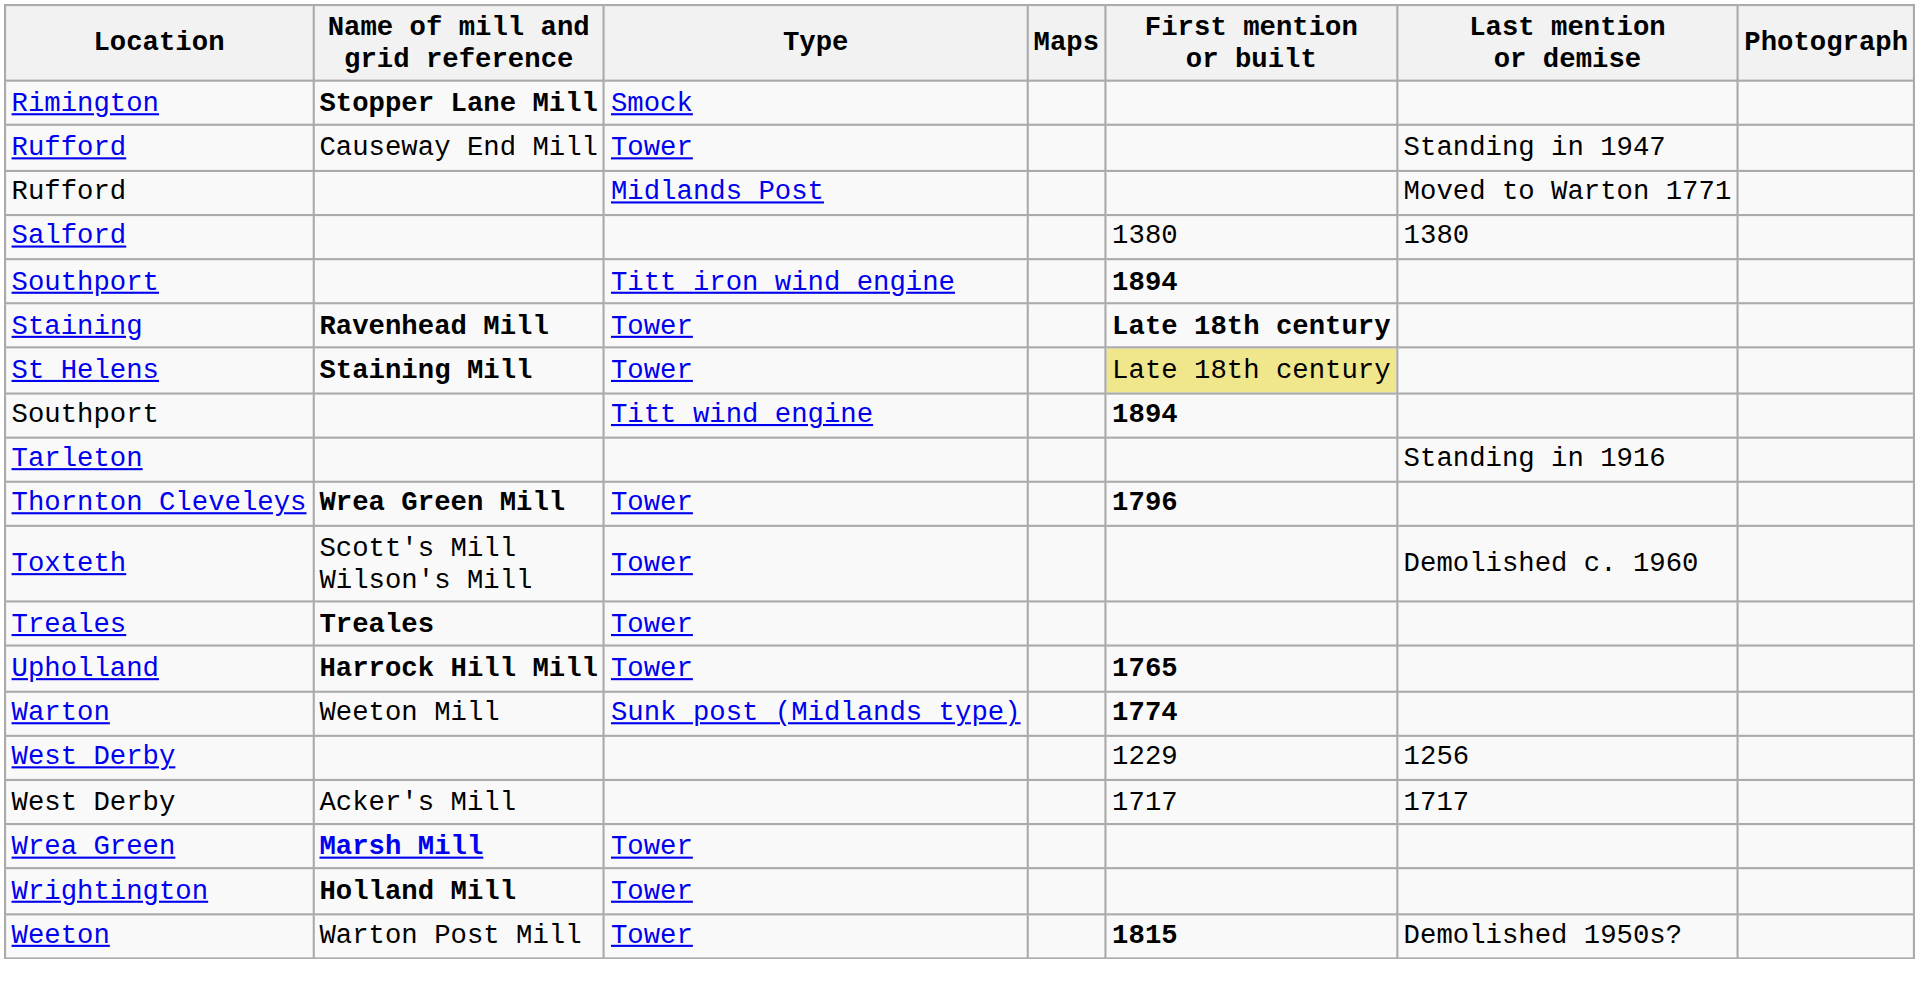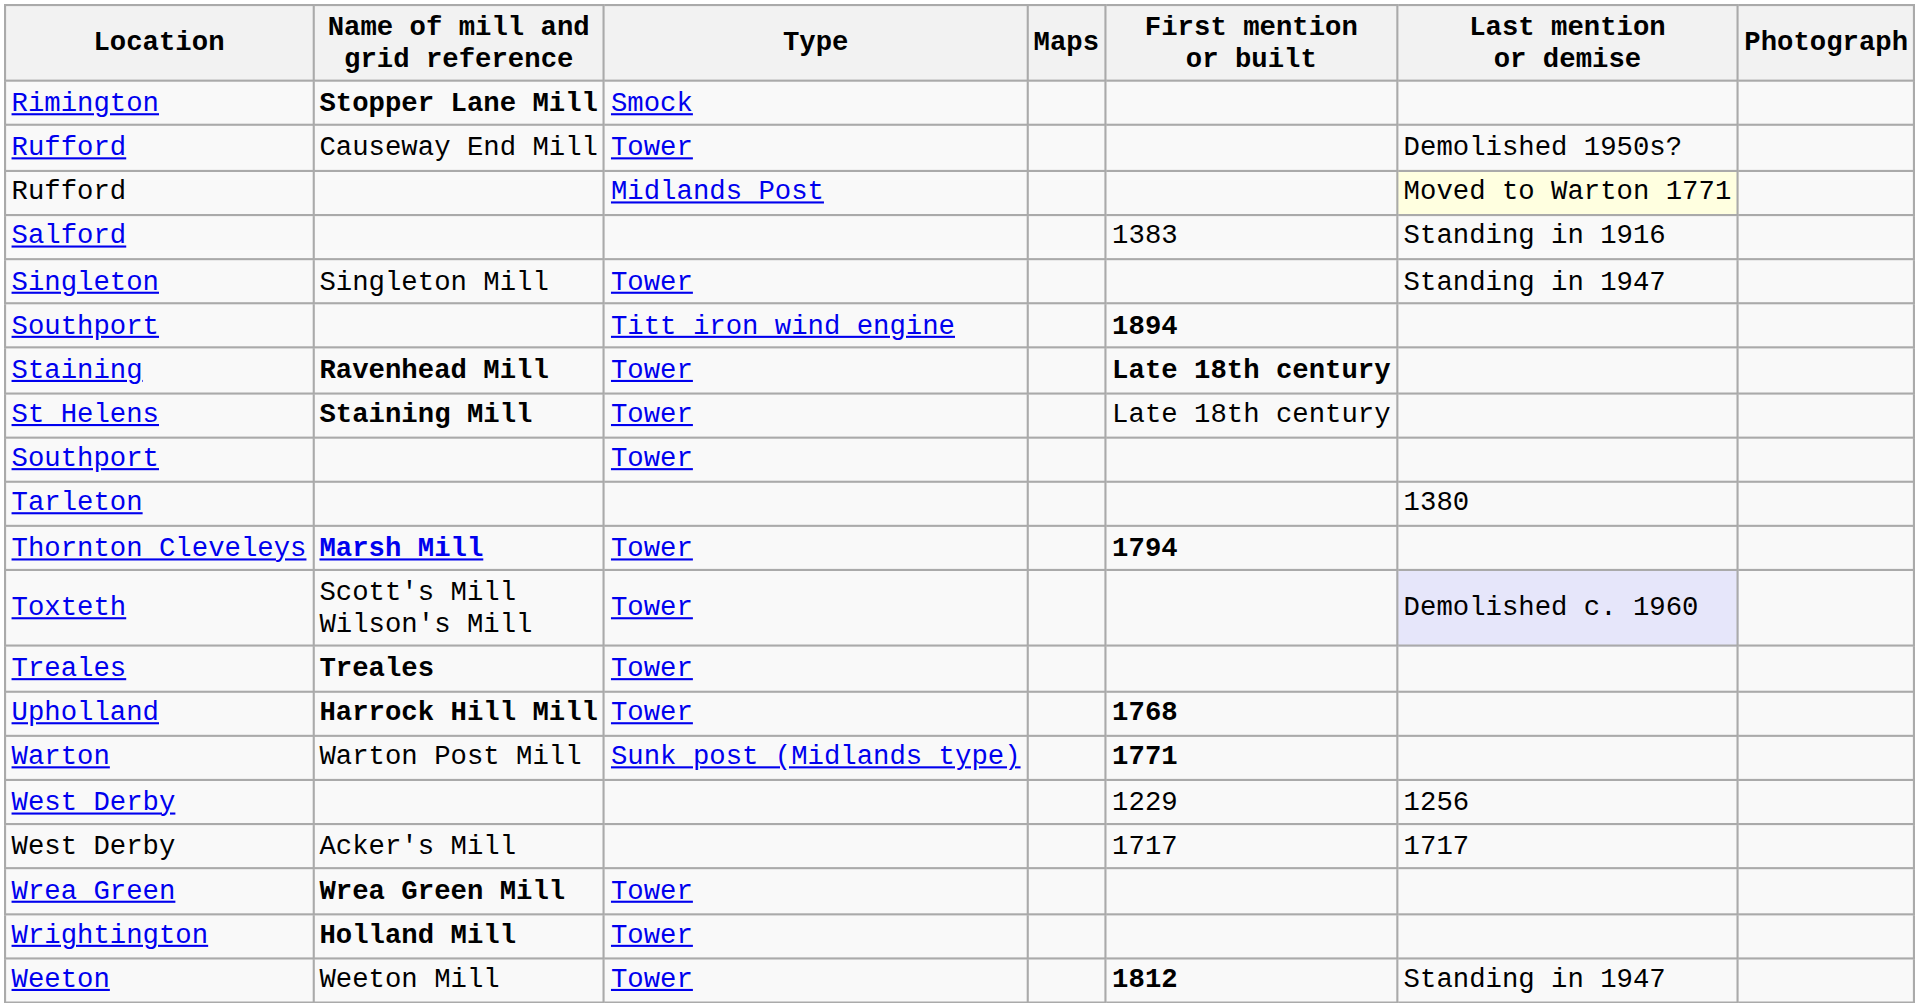 <table class="wikitable">
 <tr>
 <th>Location</th>
 <th>Name of mill and<br>grid reference</th>
 <th>Type</th>
 <th>Maps</th>
 <th>First mention<br>or built</th>
 <th>Last mention<br> or demise</th>
 <th>Photograph</th>
 </tr>
 <tr>
 <td><a href='#'>Rimington</a></td>
 <td><strong>Stopper Lane Mill</strong></td>
 <td><a href='#'>Smock</a></td>
 <td></td>
 <td></td>
 <td></td>
 <td></td>
 </tr>
 <tr>
 <td><a href='#'>Rufford</a></td>
 <td>Causeway End Mill</td>
 <td><a href='#'>Tower</a></td>
 <td></td>
 <td></td>
-<td>Standing in 1947</td>
+<td>Demolished 1950s?<br></td>
 <td></td>
 </tr>
 <tr>
 <td>Rufford</td>
 <td></td>
 <td><a href='#'>Midlands Post</a></td>
 <td></td>
 <td></td>
-<td>Moved to Warton 1771</td>
+<td style="background: lightyellow;">Moved to Warton 1771</td>
 <td></td>
 </tr>
 <tr>
 <td><a href='#'>Salford</a></td>
 <td></td>
 <td></td>
 <td></td>
-<td>1380</td>
-<td>1380</td>
+<td>1383</td>
+<td>Standing in 1916</td>
+<td></td>
+</tr>
+<tr>
+<td><a href='#'>Singleton</a></td>
+<td>Singleton Mill</td>
+<td><a href='#'>Tower</a></td>
+<td></td>
+<td></td>
+<td>Standing in 1947</td>
 <td></td>
 </tr>
 <tr>
 <td><a href='#'>Southport</a></td>
 <td></td>
 <td><a href='#'>Titt iron wind engine</a></td>
 <td></td>
 <td><strong>1894</strong></td>
 <td></td>
 <td></td>
 </tr>
 <tr>
 <td><a href='#'>Staining</a></td>
 <td><strong>Ravenhead Mill</strong><br></td>
 <td><a href='#'>Tower</a></td>
 <td></td>
 <td><strong>Late 18th century</strong></td>
 <td></td>
 <td></td>
 </tr>
 <tr>
 <td><a href='#'>St Helens</a></td>
 <td><strong>Staining Mill</strong><br></td>
 <td><a href='#'>Tower</a></td>
 <td></td>
-<td style="background: khaki;">Late 18th century</td>
+<td>Late 18th century</td>
 <td></td>
 <td></td>
 </tr>
 <tr>
-<td>Southport</td>
+<td><a href='#'>Southport</a></td>
 <td></td>
-<td><a href='#'>Titt wind engine</a></td>
+<td><a href='#'>Tower</a></td>
 <td></td>
-<td><strong>1894</strong></td>
+<td></td>
 <td></td>
 <td></td>
 </tr>
 <tr>
 <td><a href='#'>Tarleton</a></td>
 <td></td>
 <td></td>
 <td></td>
 <td></td>
-<td>Standing in 1916</td>
+<td>1380</td>
 <td></td>
 </tr>
 <tr>
 <td><a href='#'>Thornton Cleveleys</a></td>
-<td><strong>Wrea Green Mill</strong><br></td>
+<td><strong><a href='#'>Marsh Mill</a></strong><br></td>
 <td><a href='#'>Tower</a></td>
 <td></td>
-<td><strong>1796</strong></td>
+<td><strong>1794</strong></td>
 <td></td>
 <td></td>
 </tr>
 <tr>
 <td><a href='#'>Toxteth</a></td>
 <td>Scott's Mill<br>Wilson's Mill</td>
 <td><a href='#'>Tower</a></td>
 <td></td>
 <td></td>
-<td>Demolished c. 1960</td>
+<td style="background: lavender;">Demolished c. 1960</td>
 <td></td>
 </tr>
 <tr>
 <td><a href='#'>Treales</a></td>
 <td><strong>Treales</strong></td>
 <td><a href='#'>Tower</a></td>
 <td></td>
 <td></td>
 <td></td>
 <td></td>
 </tr>
 <tr>
 <td><a href='#'>Upholland</a></td>
 <td><strong>Harrock Hill Mill</strong><br></td>
 <td><a href='#'>Tower</a></td>
 <td></td>
-<td><strong>1765</strong></td>
+<td><strong>1768</strong></td>
 <td></td>
 <td></td>
 </tr>
 <tr>
 <td><a href='#'>Warton</a></td>
-<td>Weeton Mill<br></td>
+<td>Warton Post Mill<br></td>
 <td><a href='#'>Sunk post (Midlands type)</a></td>
 <td></td>
-<td><strong>1774</strong></td>
+<td><strong>1771</strong></td>
 <td></td>
 <td></td>
 </tr>
 <tr>
 <td><a href='#'>West Derby</a></td>
 <td></td>
 <td></td>
 <td></td>
 <td>1229</td>
 <td>1256</td>
 <td></td>
 </tr>
 <tr>
 <td>West Derby</td>
 <td>Acker's Mill</td>
 <td></td>
 <td></td>
 <td>1717</td>
 <td>1717</td>
 <td></td>
 </tr>
 <tr>
 <td><a href='#'>Wrea Green</a></td>
-<td><strong><a href='#'>Marsh Mill</a></strong><br></td>
+<td><strong>Wrea Green Mill</strong><br></td>
 <td><a href='#'>Tower</a></td>
 <td></td>
 <td></td>
 <td></td>
 <td></td>
 </tr>
 <tr>
 <td><a href='#'>Wrightington</a></td>
 <td><strong>Holland Mill</strong><br></td>
 <td><a href='#'>Tower</a></td>
 <td></td>
 <td></td>
 <td></td>
 <td></td>
 </tr>
 <tr>
 <td><a href='#'>Weeton</a></td>
-<td>Warton Post Mill<br></td>
+<td>Weeton Mill<br></td>
 <td><a href='#'>Tower</a></td>
 <td></td>
-<td><strong>1815</strong></td>
-<td>Demolished 1950s?<br></td>
+<td><strong>1812</strong></td>
+<td>Standing in 1947</td>
 <td></td>
 </tr>
 </table>
